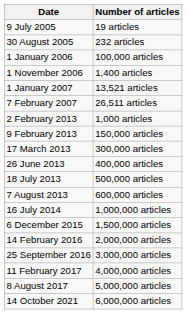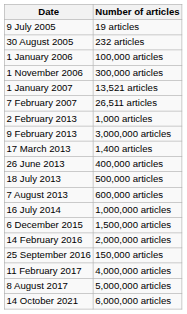 <table class="wikitable">
 <tr>
 <th>Date</th>
 <th>Number of articles</th>
 </tr>
 <tr>
 <td>9 July 2005</td>
 <td>19 articles</td>
 </tr>
 <tr>
 <td>30 August 2005</td>
 <td>232 articles</td>
 </tr>
 <tr>
 <td>1 January 2006</td>
 <td>100,000 articles</td>
 </tr>
 <tr>
 <td>1 November 2006</td>
-<td>1,400 articles</td>
+<td>300,000 articles</td>
 </tr>
 <tr>
 <td>1 January 2007</td>
 <td>13,521 articles</td>
 </tr>
 <tr>
 <td>7 February 2007</td>
 <td>26,511 articles</td>
 </tr>
 <tr>
 <td>2 February 2013</td>
 <td>1,000 articles</td>
 </tr>
 <tr>
 <td>9 February 2013</td>
-<td>150,000 articles</td>
+<td>3,000,000 articles</td>
 </tr>
 <tr>
 <td>17 March 2013</td>
-<td>300,000 articles</td>
+<td>1,400 articles</td>
 </tr>
 <tr>
 <td>26 June 2013</td>
 <td>400,000 articles</td>
 </tr>
 <tr>
 <td>18 July 2013</td>
 <td>500,000 articles</td>
 </tr>
 <tr>
 <td>7 August 2013</td>
 <td>600,000 articles</td>
 </tr>
 <tr>
 <td>16 July 2014</td>
 <td>1,000,000 articles</td>
 </tr>
 <tr>
 <td>6 December 2015</td>
 <td>1,500,000 articles</td>
 </tr>
 <tr>
 <td>14 February 2016</td>
 <td>2,000,000 articles</td>
 </tr>
 <tr>
 <td>25 September 2016</td>
-<td>3,000,000 articles</td>
+<td>150,000 articles</td>
 </tr>
 <tr>
 <td>11 February 2017</td>
 <td>4,000,000 articles</td>
 </tr>
 <tr>
 <td>8 August 2017</td>
 <td>5,000,000 articles</td>
 </tr>
 <tr>
 <td>14 October 2021</td>
 <td>6,000,000 articles</td>
 </tr>
 </table>
